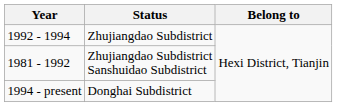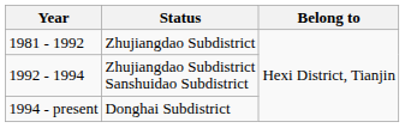 <table class="wikitable">
 <tr>
 <th>Year</th>
 <th>Status</th>
 <th>Belong to</th>
 </tr>
 <tr>
-<td>1992 - 1994</td>
+<td>1981 - 1992</td>
 <td>Zhujiangdao Subdistrict</td>
 <td rowspan="3">Hexi District, Tianjin</td>
 </tr>
 <tr>
-<td>1981 - 1992</td>
+<td>1992 - 1994</td>
 <td>Zhujiangdao Subdistrict<br>Sanshuidao Subdistrict</td>
 </tr>
 <tr>
 <td>1994 - present</td>
 <td>Donghai Subdistrict</td>
 </tr>
 </table>
